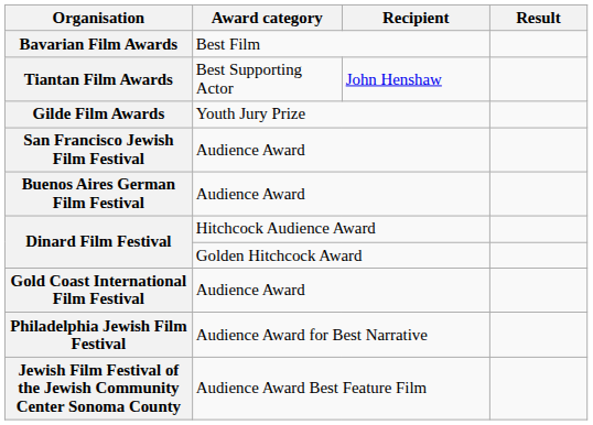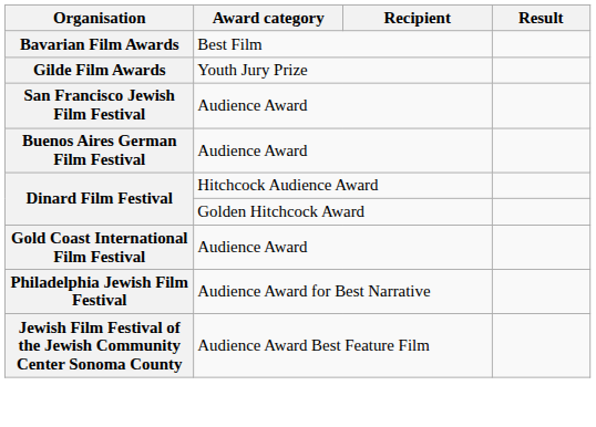 <table class="wikitable" style="width:45%;">
 <tr>
 <th scope="col" style="width:70px;">Organisation</th>
 <th scope="col" style="width:70px;">Award category</th>
 <th scope="col" style="width:70px;">Recipient</th>
 <th scope="col" style="width:10px;">Result</th>
 </tr>
 <tr>
 <th>Bavarian Film Awards</th>
 <td colspan="2">Best Film</td>
-<td></td>
-</tr>
-<tr>
-<th>Tiantan Film Awards</th>
-<td>Best Supporting Actor</td>
-<td><a href='#'>John Henshaw</a></td>
 <td></td>
 </tr>
 <tr>
 <th>Gilde Film Awards</th>
 <td colspan="2">Youth Jury Prize</td>
 <td></td>
 </tr>
 <tr>
 <th>San Francisco Jewish Film Festival</th>
 <td colspan="2">Audience Award</td>
 <td></td>
 </tr>
 <tr>
 <th>Buenos Aires German Film Festival</th>
 <td colspan="2">Audience Award</td>
 <td></td>
 </tr>
 <tr>
 <th scope="row" rowspan=2>Dinard Film Festival</th>
 <td colspan="2">Hitchcock Audience Award</td>
 <td></td>
 </tr>
 <tr>
 <td colspan="2">Golden Hitchcock Award</td>
 <td></td>
 </tr>
 <tr>
 <th>Gold Coast International Film Festival</th>
 <td colspan="2">Audience Award</td>
 <td></td>
 </tr>
 <tr>
 <th>Philadelphia Jewish Film Festival</th>
 <td colspan="2">Audience Award for Best Narrative</td>
 <td></td>
 </tr>
 <tr>
 <th>Jewish Film Festival of the Jewish Community Center Sonoma County</th>
 <td colspan="2">Audience Award Best Feature Film</td>
 <td></td>
 </tr>
 </table>
